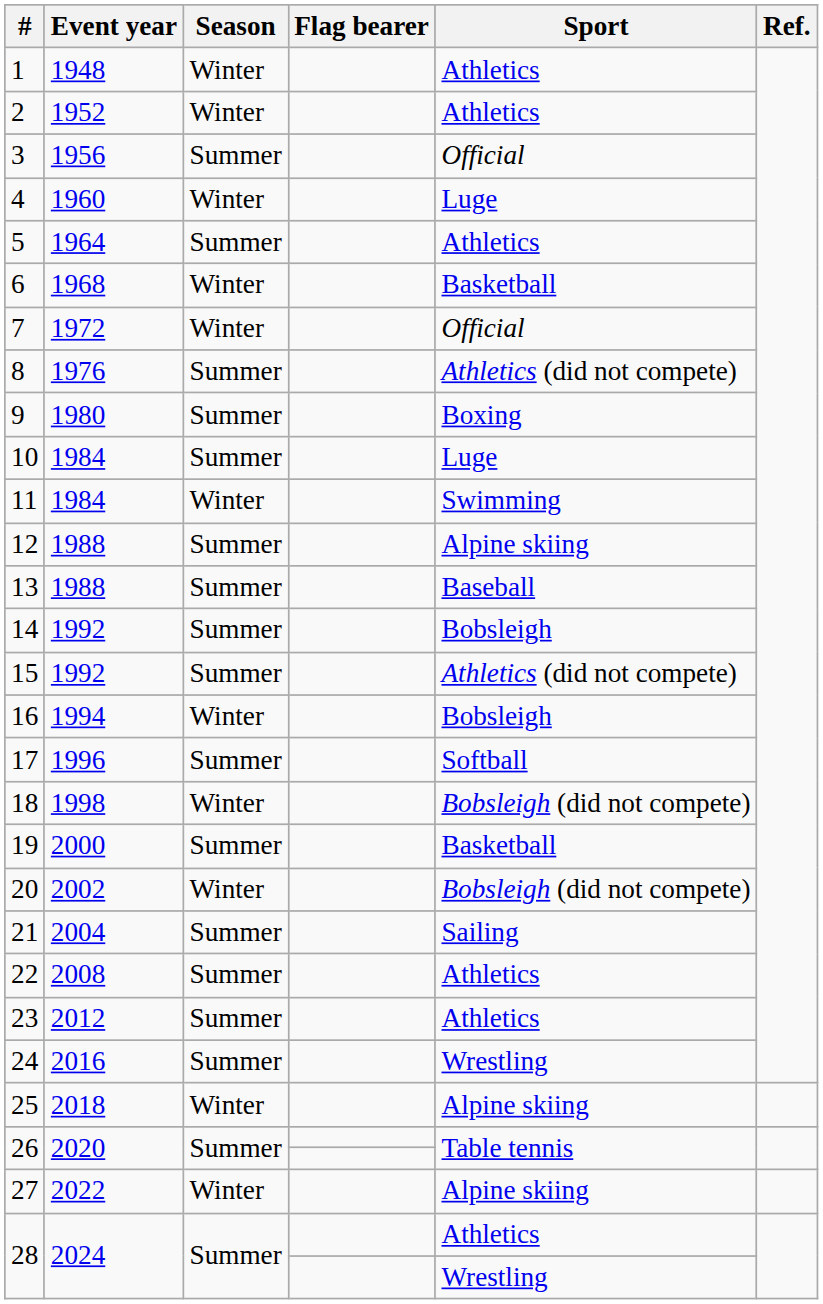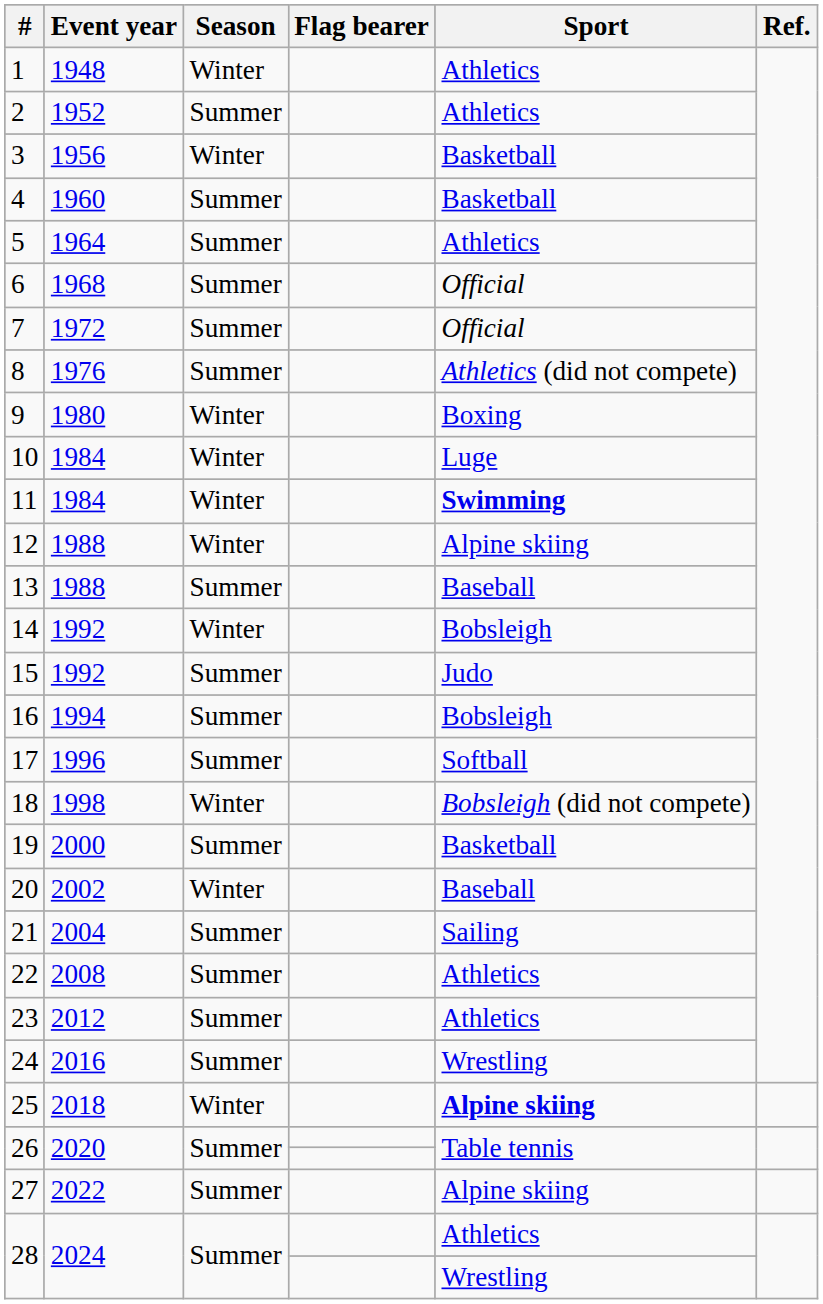 <table class="wikitable sortable">
 <tr>
 <th>#</th>
 <th>Event year</th>
 <th>Season</th>
 <th>Flag bearer</th>
 <th>Sport</th>
 <th>Ref.</th>
 </tr>
 <tr>
 <td>1</td>
 <td><a href='#'>1948</a></td>
 <td>Winter</td>
 <td></td>
 <td><a href='#'>Athletics</a></td>
 <td rowspan=24></td>
 </tr>
 <tr>
 <td>2</td>
 <td><a href='#'>1952</a></td>
-<td>Winter</td>
+<td>Summer</td>
 <td></td>
 <td><a href='#'>Athletics</a></td>
 </tr>
 <tr>
 <td>3</td>
 <td><a href='#'>1956</a></td>
-<td>Summer</td>
+<td>Winter</td>
 <td></td>
-<td><em>Official</em></td>
+<td><a href='#'>Basketball</a></td>
 </tr>
 <tr>
 <td>4</td>
 <td><a href='#'>1960</a></td>
-<td>Winter</td>
+<td>Summer</td>
 <td></td>
-<td><a href='#'>Luge</a></td>
+<td><a href='#'>Basketball</a></td>
 </tr>
 <tr>
 <td>5</td>
 <td><a href='#'>1964</a></td>
 <td>Summer</td>
 <td></td>
 <td><a href='#'>Athletics</a></td>
 </tr>
 <tr>
 <td>6</td>
 <td><a href='#'>1968</a></td>
-<td>Winter</td>
+<td>Summer</td>
 <td></td>
-<td><a href='#'>Basketball</a></td>
+<td><em>Official</em></td>
 </tr>
 <tr>
 <td>7</td>
 <td><a href='#'>1972</a></td>
-<td>Winter</td>
+<td>Summer</td>
 <td></td>
 <td><em>Official</em></td>
 </tr>
 <tr>
 <td>8</td>
 <td><a href='#'>1976</a></td>
 <td>Summer</td>
 <td></td>
 <td><em><a href='#'>Athletics</a></em> (did not compete)</td>
 </tr>
 <tr>
 <td>9</td>
 <td><a href='#'>1980</a></td>
-<td>Summer</td>
+<td>Winter</td>
 <td></td>
 <td><a href='#'>Boxing</a></td>
 </tr>
 <tr>
 <td>10</td>
 <td><a href='#'>1984</a></td>
-<td>Summer</td>
+<td>Winter</td>
 <td></td>
 <td><a href='#'>Luge</a></td>
 </tr>
 <tr>
 <td>11</td>
 <td><a href='#'>1984</a></td>
 <td>Winter</td>
 <td></td>
-<td><a href='#'>Swimming</a></td>
+<td><strong><a href='#'>Swimming</a></strong></td>
 </tr>
 <tr>
 <td>12</td>
 <td><a href='#'>1988</a></td>
-<td>Summer</td>
+<td>Winter</td>
 <td></td>
 <td><a href='#'>Alpine skiing</a></td>
 </tr>
 <tr>
 <td>13</td>
 <td><a href='#'>1988</a></td>
 <td>Summer</td>
 <td></td>
 <td><a href='#'>Baseball</a></td>
 </tr>
 <tr>
 <td>14</td>
 <td><a href='#'>1992</a></td>
-<td>Summer</td>
+<td>Winter</td>
 <td></td>
 <td><a href='#'>Bobsleigh</a></td>
 </tr>
 <tr>
 <td>15</td>
 <td><a href='#'>1992</a></td>
 <td>Summer</td>
 <td></td>
-<td><em><a href='#'>Athletics</a></em> (did not compete)</td>
+<td><a href='#'>Judo</a></td>
 </tr>
 <tr>
 <td>16</td>
 <td><a href='#'>1994</a></td>
-<td>Winter</td>
+<td>Summer</td>
 <td></td>
 <td><a href='#'>Bobsleigh</a></td>
 </tr>
 <tr>
 <td>17</td>
 <td><a href='#'>1996</a></td>
 <td>Summer</td>
 <td></td>
 <td><a href='#'>Softball</a></td>
 </tr>
 <tr>
 <td>18</td>
 <td><a href='#'>1998</a></td>
 <td>Winter</td>
 <td></td>
 <td><em><a href='#'>Bobsleigh</a></em> (did not compete)</td>
 </tr>
 <tr>
 <td>19</td>
 <td><a href='#'>2000</a></td>
 <td>Summer</td>
 <td></td>
 <td><a href='#'>Basketball</a></td>
 </tr>
 <tr>
 <td>20</td>
 <td><a href='#'>2002</a></td>
 <td>Winter</td>
 <td></td>
-<td><em><a href='#'>Bobsleigh</a></em> (did not compete)</td>
+<td><a href='#'>Baseball</a></td>
 </tr>
 <tr>
 <td>21</td>
 <td><a href='#'>2004</a></td>
 <td>Summer</td>
 <td></td>
 <td><a href='#'>Sailing</a></td>
 </tr>
 <tr>
 <td>22</td>
 <td><a href='#'>2008</a></td>
 <td>Summer</td>
 <td></td>
 <td><a href='#'>Athletics</a></td>
 </tr>
 <tr>
 <td>23</td>
 <td><a href='#'>2012</a></td>
 <td>Summer</td>
 <td></td>
 <td><a href='#'>Athletics</a></td>
 </tr>
 <tr>
 <td>24</td>
 <td><a href='#'>2016</a></td>
 <td>Summer</td>
 <td></td>
 <td><a href='#'>Wrestling</a></td>
 </tr>
 <tr>
 <td>25</td>
 <td><a href='#'>2018</a></td>
 <td>Winter</td>
 <td></td>
-<td><a href='#'>Alpine skiing</a></td>
+<td><strong><a href='#'>Alpine skiing</a></strong></td>
 <td></td>
 </tr>
 <tr>
 <td rowspan=2>26</td>
 <td rowspan=2><a href='#'>2020</a></td>
 <td rowspan=2>Summer</td>
 <td></td>
 <td rowspan=2><a href='#'>Table tennis</a></td>
 <td rowspan=2></td>
 </tr>
 <tr>
 <td></td>
 </tr>
 <tr>
 <td>27</td>
 <td><a href='#'>2022</a></td>
-<td>Winter</td>
+<td>Summer</td>
 <td></td>
 <td><a href='#'>Alpine skiing</a></td>
 <td></td>
 </tr>
 <tr>
 <td rowspan=2>28</td>
 <td rowspan=2><a href='#'>2024</a></td>
 <td rowspan=2>Summer</td>
 <td></td>
 <td><a href='#'>Athletics</a></td>
 <td rowspan=2></td>
 </tr>
 <tr>
 <td></td>
 <td><a href='#'>Wrestling</a></td>
 </tr>
 </table>
